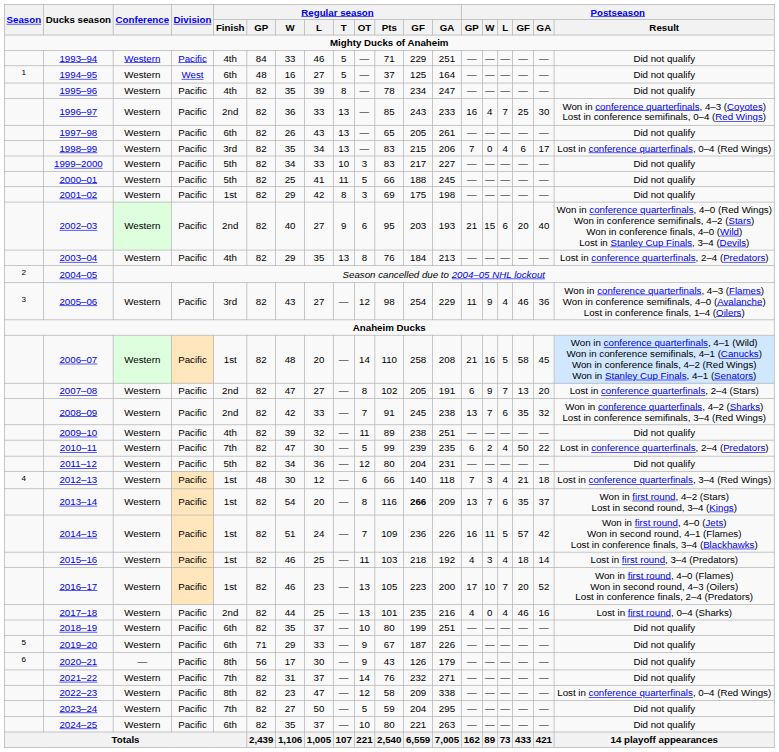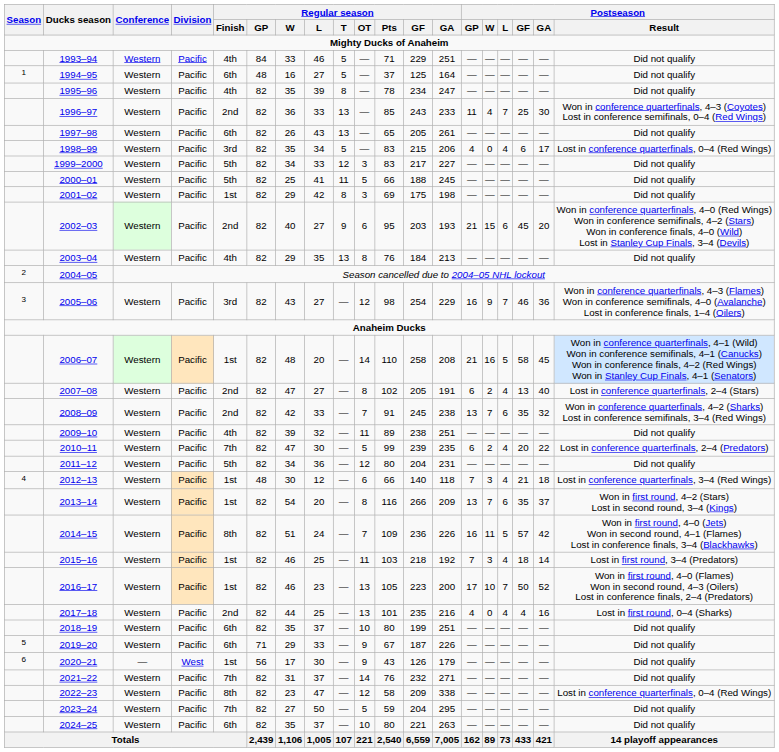 <table class="wikitable" style="text-align:center; font-size: 95%">
 <tr>
 <th rowspan="2"><a href='#'>Season</a></th>
 <th rowspan="2">Ducks season</th>
 <th rowspan="2"><a href='#'>Conference</a></th>
 <th rowspan="2"><a href='#'>Division</a></th>
 <th colspan="9"><a href='#'>Regular season</a></th>
 <th colspan="6"><a href='#'>Postseason</a></th>
 </tr>
 <tr>
 <th>Finish</th>
 <th>GP</th>
 <th>W</th>
 <th>L</th>
 <th>T</th>
 <th>OT</th>
 <th>Pts</th>
 <th>GF</th>
 <th>GA</th>
 <th>GP</th>
 <th>W</th>
 <th>L</th>
 <th>GF</th>
 <th>GA</th>
 <th>Result</th>
 </tr>
 <tr>
 <td colspan="19" align="center"><strong>Mighty Ducks of Anaheim</strong></td>
 </tr>
 <tr>
 <td></td>
 <td><a href='#'>1993–94</a></td>
 <td><a href='#'>Western</a></td>
 <td><a href='#'>Pacific</a></td>
 <td>4th</td>
 <td>84</td>
 <td>33</td>
 <td>46</td>
 <td>5</td>
 <td>—</td>
 <td>71</td>
 <td>229</td>
 <td>251</td>
 <td>—</td>
 <td>—</td>
 <td>—</td>
 <td>—</td>
 <td>—</td>
 <td>Did not qualify</td>
 </tr>
 <tr>
 <td><sup>1</sup></td>
 <td><a href='#'>1994–95</a></td>
 <td>Western</td>
-<td><a href='#'>West</a></td>
+<td>Pacific</td>
 <td>6th</td>
 <td>48</td>
 <td>16</td>
 <td>27</td>
 <td>5</td>
 <td>—</td>
 <td>37</td>
 <td>125</td>
 <td>164</td>
 <td>—</td>
 <td>—</td>
 <td>—</td>
 <td>—</td>
 <td>—</td>
 <td>Did not qualify</td>
 </tr>
 <tr>
 <td></td>
 <td><a href='#'>1995–96</a></td>
 <td>Western</td>
 <td>Pacific</td>
 <td>4th</td>
 <td>82</td>
 <td>35</td>
 <td>39</td>
 <td>8</td>
 <td>—</td>
 <td>78</td>
 <td>234</td>
 <td>247</td>
 <td>—</td>
 <td>—</td>
 <td>—</td>
 <td>—</td>
 <td>—</td>
 <td>Did not qualify</td>
 </tr>
 <tr>
 <td></td>
 <td><a href='#'>1996–97</a></td>
 <td>Western</td>
 <td>Pacific</td>
 <td>2nd</td>
 <td>82</td>
 <td>36</td>
 <td>33</td>
 <td>13</td>
 <td>—</td>
 <td>85</td>
 <td>243</td>
 <td>233</td>
-<td>16</td>
+<td>11</td>
 <td>4</td>
 <td>7</td>
 <td>25</td>
 <td>30</td>
 <td>Won in <a href='#'>conference quarterfinals</a>, 4–3 (<a href='#'>Coyotes</a>)<br>Lost in conference semifinals, 0–4 (<a href='#'>Red Wings</a>)</td>
 </tr>
 <tr>
 <td></td>
 <td><a href='#'>1997–98</a></td>
 <td>Western</td>
 <td>Pacific</td>
 <td>6th</td>
 <td>82</td>
 <td>26</td>
 <td>43</td>
 <td>13</td>
 <td>—</td>
 <td>65</td>
 <td>205</td>
 <td>261</td>
 <td>—</td>
 <td>—</td>
 <td>—</td>
 <td>—</td>
 <td>—</td>
 <td>Did not qualify</td>
 </tr>
 <tr>
 <td></td>
 <td><a href='#'>1998–99</a></td>
 <td>Western</td>
 <td>Pacific</td>
 <td>3rd</td>
 <td>82</td>
 <td>35</td>
 <td>34</td>
-<td>13</td>
+<td>5</td>
 <td>—</td>
 <td>83</td>
 <td>215</td>
 <td>206</td>
-<td>7</td>
+<td>4</td>
 <td>0</td>
 <td>4</td>
 <td>6</td>
 <td>17</td>
 <td>Lost in <a href='#'>conference quarterfinals</a>, 0–4 (Red Wings)</td>
 </tr>
 <tr>
 <td></td>
 <td><a href='#'>1999–2000</a></td>
 <td>Western</td>
 <td>Pacific</td>
 <td>5th</td>
 <td>82</td>
 <td>34</td>
 <td>33</td>
-<td>10</td>
+<td>12</td>
 <td>3</td>
 <td>83</td>
 <td>217</td>
 <td>227</td>
 <td>—</td>
 <td>—</td>
 <td>—</td>
 <td>—</td>
 <td>—</td>
 <td>Did not qualify</td>
 </tr>
 <tr>
 <td></td>
 <td><a href='#'>2000–01</a></td>
 <td>Western</td>
 <td>Pacific</td>
 <td>5th</td>
 <td>82</td>
 <td>25</td>
 <td>41</td>
 <td>11</td>
 <td>5</td>
 <td>66</td>
 <td>188</td>
 <td>245</td>
 <td>—</td>
 <td>—</td>
 <td>—</td>
 <td>—</td>
 <td>—</td>
 <td>Did not qualify</td>
 </tr>
 <tr>
 <td></td>
 <td><a href='#'>2001–02</a></td>
 <td>Western</td>
 <td>Pacific</td>
 <td>1st</td>
 <td>82</td>
 <td>29</td>
 <td>42</td>
 <td>8</td>
 <td>3</td>
 <td>69</td>
 <td>175</td>
 <td>198</td>
 <td>—</td>
 <td>—</td>
 <td>—</td>
 <td>—</td>
 <td>—</td>
 <td>Did not qualify</td>
 </tr>
 <tr>
 <td></td>
 <td><a href='#'>2002–03</a></td>
 <td bgcolor="#ddffdd">Western</td>
 <td>Pacific</td>
 <td>2nd</td>
 <td>82</td>
 <td>40</td>
 <td>27</td>
 <td>9</td>
 <td>6</td>
 <td>95</td>
 <td>203</td>
 <td>193</td>
 <td>21</td>
 <td>15</td>
 <td>6</td>
+<td>45</td>
 <td>20</td>
-<td>40</td>
 <td>Won in <a href='#'>conference quarterfinals</a>, 4–0 (Red Wings)<br>Won in conference semifinals, 4–2 (<a href='#'>Stars</a>)<br>Won in conference finals, 4–0 (<a href='#'>Wild</a>)<br>Lost in <a href='#'>Stanley Cup Finals</a>, 3–4 (<a href='#'>Devils</a>)</td>
 </tr>
 <tr>
 <td></td>
 <td><a href='#'>2003–04</a></td>
 <td>Western</td>
 <td>Pacific</td>
 <td>4th</td>
 <td>82</td>
 <td>29</td>
 <td>35</td>
 <td>13</td>
 <td>8</td>
 <td>76</td>
 <td>184</td>
 <td>213</td>
 <td>—</td>
 <td>—</td>
 <td>—</td>
 <td>—</td>
 <td>—</td>
-<td>Lost in <a href='#'>conference quarterfinals</a>, 2–4 (<a href='#'>Predators</a>)</td>
+<td>Did not qualify</td>
 </tr>
 <tr>
 <td><sup>2</sup></td>
 <td><a href='#'>2004–05</a></td>
 <td colspan="17"><em>Season cancelled due to <a href='#'>2004–05 NHL lockout</a></em></td>
 </tr>
 <tr>
 <td><sup>3</sup></td>
 <td><a href='#'>2005–06</a></td>
 <td>Western</td>
 <td>Pacific</td>
 <td>3rd</td>
 <td>82</td>
 <td>43</td>
 <td>27</td>
 <td>—</td>
 <td>12</td>
 <td>98</td>
 <td>254</td>
 <td>229</td>
-<td>11</td>
+<td>16</td>
 <td>9</td>
-<td>4</td>
+<td>7</td>
 <td>46</td>
 <td>36</td>
 <td>Won in <a href='#'>conference quarterfinals</a>, 4–3 (<a href='#'>Flames</a>)<br>Won in conference semifinals, 4–0 (<a href='#'>Avalanche</a>)<br>Lost in conference finals, 1–4 (<a href='#'>Oilers</a>)</td>
 </tr>
 <tr>
 <td colspan="19" align="center"><strong>Anaheim Ducks</strong></td>
 </tr>
 <tr>
 <td></td>
 <td><a href='#'>2006–07</a></td>
 <td bgcolor="#ddffdd">Western</td>
 <td bgcolor="#FFE6BD">Pacific</td>
 <td>1st</td>
 <td>82</td>
 <td>48</td>
 <td>20</td>
 <td>—</td>
 <td>14</td>
 <td>110</td>
 <td>258</td>
 <td>208</td>
 <td>21</td>
 <td>16</td>
 <td>5</td>
 <td>58</td>
 <td>45</td>
 <td bgcolor="#D0E7FF">Won in <a href='#'>conference quarterfinals</a>, 4–1 (Wild)<br>Won in conference semifinals, 4–1 (<a href='#'>Canucks</a>)<br>Won in conference finals, 4–2 (Red Wings)<br>Won in <a href='#'>Stanley Cup Finals</a>, 4–1 (<a href='#'>Senators</a>)</td>
 </tr>
 <tr>
 <td></td>
 <td><a href='#'>2007–08</a></td>
 <td>Western</td>
 <td>Pacific</td>
 <td>2nd</td>
 <td>82</td>
 <td>47</td>
 <td>27</td>
 <td>—</td>
 <td>8</td>
 <td>102</td>
 <td>205</td>
 <td>191</td>
 <td>6</td>
-<td>9</td>
-<td>7</td>
+<td>2</td>
+<td>4</td>
 <td>13</td>
-<td>20</td>
+<td>40</td>
 <td>Lost in <a href='#'>conference quarterfinals</a>, 2–4 (Stars)</td>
 </tr>
 <tr>
 <td></td>
 <td><a href='#'>2008–09</a></td>
 <td>Western</td>
 <td>Pacific</td>
 <td>2nd</td>
 <td>82</td>
 <td>42</td>
 <td>33</td>
 <td>—</td>
 <td>7</td>
 <td>91</td>
 <td>245</td>
 <td>238</td>
 <td>13</td>
 <td>7</td>
 <td>6</td>
 <td>35</td>
 <td>32</td>
 <td>Won in <a href='#'>conference quarterfinals</a>, 4–2 (<a href='#'>Sharks</a>)<br>Lost in conference semifinals, 3–4 (Red Wings)</td>
 </tr>
 <tr>
 <td></td>
 <td><a href='#'>2009–10</a></td>
 <td>Western</td>
 <td>Pacific</td>
 <td>4th</td>
 <td>82</td>
 <td>39</td>
 <td>32</td>
 <td>—</td>
 <td>11</td>
 <td>89</td>
 <td>238</td>
 <td>251</td>
 <td>—</td>
 <td>—</td>
 <td>—</td>
 <td>—</td>
 <td>—</td>
 <td>Did not qualify</td>
 </tr>
 <tr>
 <td></td>
 <td><a href='#'>2010–11</a></td>
 <td>Western</td>
 <td>Pacific</td>
 <td>7th</td>
 <td>82</td>
 <td>47</td>
 <td>30</td>
 <td>—</td>
 <td>5</td>
 <td>99</td>
 <td>239</td>
 <td>235</td>
 <td>6</td>
 <td>2</td>
 <td>4</td>
-<td>50</td>
+<td>20</td>
 <td>22</td>
 <td>Lost in <a href='#'>conference quarterfinals</a>, 2–4 (<a href='#'>Predators</a>)</td>
 </tr>
 <tr>
 <td></td>
 <td><a href='#'>2011–12</a></td>
 <td>Western</td>
 <td>Pacific</td>
 <td>5th</td>
 <td>82</td>
 <td>34</td>
 <td>36</td>
 <td>—</td>
 <td>12</td>
 <td>80</td>
 <td>204</td>
 <td>231</td>
 <td>—</td>
 <td>—</td>
 <td>—</td>
 <td>—</td>
 <td>—</td>
 <td>Did not qualify</td>
 </tr>
 <tr>
 <td><sup>4</sup></td>
 <td><a href='#'>2012–13</a></td>
 <td>Western</td>
 <td bgcolor="#FFE6BD">Pacific</td>
 <td>1st</td>
 <td>48</td>
 <td>30</td>
 <td>12</td>
 <td>—</td>
 <td>6</td>
 <td>66</td>
 <td>140</td>
 <td>118</td>
 <td>7</td>
 <td>3</td>
 <td>4</td>
 <td>21</td>
 <td>18</td>
 <td>Lost in <a href='#'>conference quarterfinals</a>, 3–4 (Red Wings)</td>
 </tr>
 <tr>
 <td></td>
 <td><a href='#'>2013–14</a></td>
 <td>Western</td>
 <td bgcolor="#FFE6BD">Pacific</td>
 <td>1st</td>
 <td>82</td>
 <td>54</td>
 <td>20</td>
 <td>—</td>
 <td>8</td>
 <td>116</td>
-<td><strong>266</strong></td>
+<td>266</td>
 <td>209</td>
 <td>13</td>
 <td>7</td>
 <td>6</td>
 <td>35</td>
 <td>37</td>
 <td>Won in <a href='#'>first round</a>, 4–2 (Stars)<br>Lost in second round, 3–4 (<a href='#'>Kings</a>)</td>
 </tr>
 <tr>
 <td></td>
 <td><a href='#'>2014–15</a></td>
 <td>Western</td>
 <td bgcolor="#FFE6BD">Pacific</td>
-<td>1st</td>
+<td>8th</td>
 <td>82</td>
 <td>51</td>
 <td>24</td>
 <td>—</td>
 <td>7</td>
 <td>109</td>
 <td>236</td>
 <td>226</td>
 <td>16</td>
 <td>11</td>
 <td>5</td>
 <td>57</td>
 <td>42</td>
 <td>Won in <a href='#'>first round</a>, 4–0 (<a href='#'>Jets</a>)<br>Won in second round, 4–1 (Flames)<br>Lost in conference finals, 3–4 (<a href='#'>Blackhawks</a>)</td>
 </tr>
 <tr>
 <td></td>
 <td><a href='#'>2015–16</a></td>
 <td>Western</td>
 <td bgcolor="#FFE6BD">Pacific</td>
 <td>1st</td>
 <td>82</td>
 <td>46</td>
 <td>25</td>
 <td>—</td>
 <td>11</td>
 <td>103</td>
 <td>218</td>
 <td>192</td>
-<td>4</td>
+<td>7</td>
 <td>3</td>
 <td>4</td>
 <td>18</td>
 <td>14</td>
 <td>Lost in <a href='#'>first round</a>, 3–4 (Predators)</td>
 </tr>
 <tr>
 <td></td>
 <td><a href='#'>2016–17</a></td>
 <td>Western</td>
 <td bgcolor="#FFE6BD">Pacific</td>
 <td>1st</td>
 <td>82</td>
 <td>46</td>
 <td>23</td>
 <td>—</td>
 <td>13</td>
 <td>105</td>
 <td>223</td>
 <td>200</td>
 <td>17</td>
 <td>10</td>
 <td>7</td>
-<td>20</td>
+<td>50</td>
 <td>52</td>
 <td>Won in <a href='#'>first round</a>, 4–0 (Flames)<br>Won in second round, 4–3 (Oilers)<br>Lost in conference finals, 2–4 (Predators)</td>
 </tr>
 <tr>
 <td></td>
 <td><a href='#'>2017–18</a></td>
 <td>Western</td>
 <td>Pacific</td>
 <td>2nd</td>
 <td>82</td>
 <td>44</td>
 <td>25</td>
 <td>—</td>
 <td>13</td>
 <td>101</td>
 <td>235</td>
 <td>216</td>
 <td>4</td>
 <td>0</td>
 <td>4</td>
-<td>46</td>
+<td>4</td>
 <td>16</td>
 <td>Lost in <a href='#'>first round</a>, 0–4 (Sharks)</td>
 </tr>
 <tr>
 <td></td>
 <td><a href='#'>2018–19</a></td>
 <td>Western</td>
 <td>Pacific</td>
 <td>6th</td>
 <td>82</td>
 <td>35</td>
 <td>37</td>
 <td>—</td>
 <td>10</td>
 <td>80</td>
 <td>199</td>
 <td>251</td>
 <td>—</td>
 <td>—</td>
 <td>—</td>
 <td>—</td>
 <td>—</td>
 <td>Did not qualify</td>
 </tr>
 <tr>
 <td><sup>5</sup></td>
 <td><a href='#'>2019–20</a></td>
 <td>Western</td>
 <td>Pacific</td>
 <td>6th</td>
 <td>71</td>
 <td>29</td>
 <td>33</td>
 <td>—</td>
 <td>9</td>
 <td>67</td>
 <td>187</td>
 <td>226</td>
 <td>—</td>
 <td>—</td>
 <td>—</td>
 <td>—</td>
 <td>—</td>
 <td>Did not qualify</td>
 </tr>
 <tr>
 <td><sup>6</sup></td>
 <td><a href='#'>2020–21</a></td>
 <td>—</td>
-<td>Pacific</td>
-<td>8th</td>
+<td><a href='#'>West</a></td>
+<td>1st</td>
 <td>56</td>
 <td>17</td>
 <td>30</td>
 <td>—</td>
 <td>9</td>
 <td>43</td>
 <td>126</td>
 <td>179</td>
 <td>—</td>
 <td>—</td>
 <td>—</td>
 <td>—</td>
 <td>—</td>
 <td>Did not qualify</td>
 </tr>
 <tr>
 <td></td>
 <td><a href='#'>2021–22</a></td>
 <td>Western</td>
 <td>Pacific</td>
 <td>7th</td>
 <td>82</td>
 <td>31</td>
 <td>37</td>
 <td>—</td>
 <td>14</td>
 <td>76</td>
 <td>232</td>
 <td>271</td>
 <td>—</td>
 <td>—</td>
 <td>—</td>
 <td>—</td>
 <td>—</td>
 <td>Did not qualify</td>
 </tr>
 <tr>
 <td></td>
 <td><a href='#'>2022–23</a></td>
 <td>Western</td>
 <td>Pacific</td>
 <td>8th</td>
 <td>82</td>
 <td>23</td>
 <td>47</td>
 <td>—</td>
 <td>12</td>
 <td>58</td>
 <td>209</td>
 <td>338</td>
 <td>—</td>
 <td>—</td>
 <td>—</td>
 <td>—</td>
 <td>—</td>
 <td>Lost in <a href='#'>conference quarterfinals</a>, 0–4 (Red Wings)</td>
 </tr>
 <tr>
 <td></td>
 <td><a href='#'>2023–24</a></td>
 <td>Western</td>
 <td>Pacific</td>
 <td>7th</td>
 <td>82</td>
 <td>27</td>
 <td>50</td>
 <td>—</td>
 <td>5</td>
 <td>59</td>
 <td>204</td>
 <td>295</td>
 <td>—</td>
 <td>—</td>
 <td>—</td>
 <td>—</td>
 <td>—</td>
 <td>Did not qualify</td>
 </tr>
 <tr>
 <td></td>
 <td><a href='#'>2024–25</a></td>
 <td>Western</td>
 <td>Pacific</td>
 <td>6th</td>
 <td>82</td>
 <td>35</td>
 <td>37</td>
 <td>—</td>
 <td>10</td>
 <td>80</td>
 <td>221</td>
 <td>263</td>
 <td>—</td>
 <td>—</td>
 <td>—</td>
 <td>—</td>
 <td>—</td>
 <td>Did not qualify</td>
 </tr>
 <tr>
 <th colspan="5">Totals</th>
 <th>2,439</th>
 <th>1,106</th>
 <th>1,005</th>
 <th>107</th>
 <th>221</th>
 <th>2,540</th>
 <th>6,559</th>
 <th>7,005</th>
 <th>162</th>
 <th>89</th>
 <th>73</th>
 <th>433</th>
 <th>421</th>
 <th>14 playoff appearances</th>
 </tr>
 </table>
